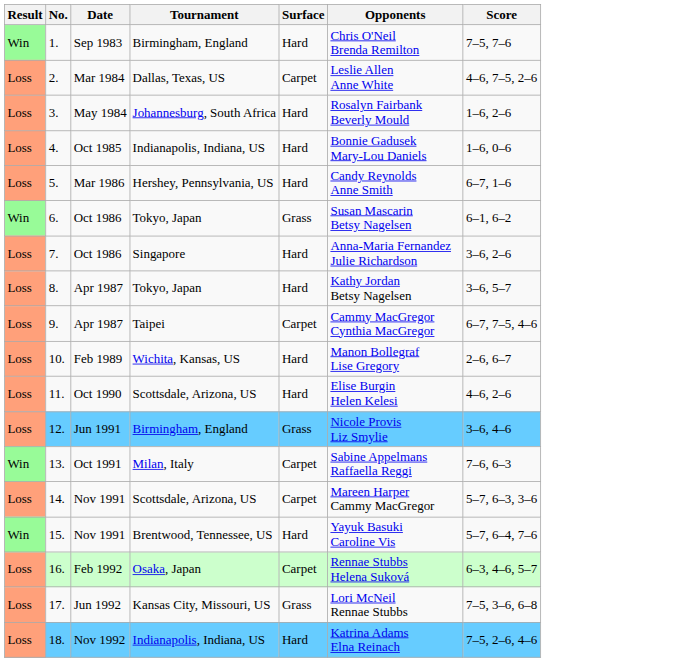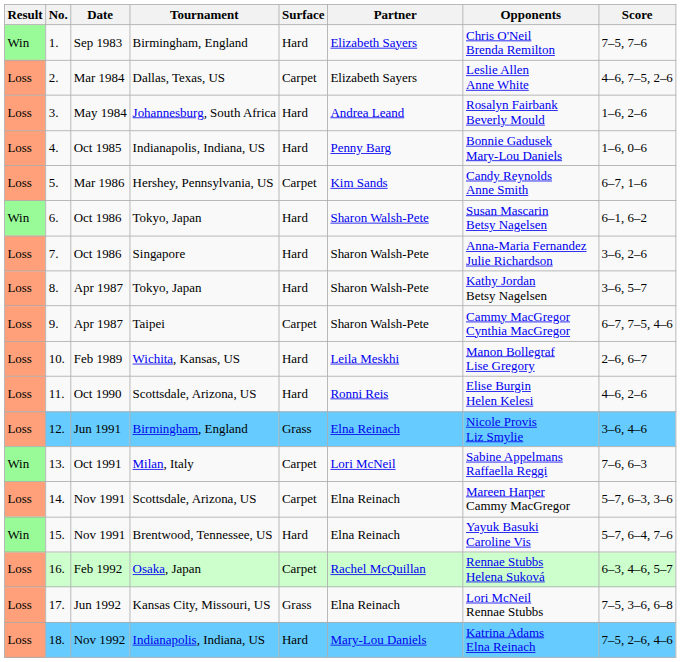 <table class="sortable wikitable">
 <tr>
 <th>Result</th>
 <th>No.</th>
 <th>Date</th>
 <th>Tournament</th>
 <th>Surface</th>
+<th style="width:160px">Partner</th>
 <th style="width:160px">Opponents</th>
 <th>Score</th>
 </tr>
 <tr>
 <td style="background:#98fb98;">Win</td>
 <td>1.</td>
 <td>Sep 1983</td>
 <td>Birmingham, England</td>
 <td>Hard</td>
+<td> <a href='#'>Elizabeth Sayers</a></td>
 <td> <a href='#'>Chris O'Neil</a> <br>  <a href='#'>Brenda Remilton</a></td>
 <td>7–5, 7–6</td>
 </tr>
 <tr>
 <td style="background:#ffa07a;">Loss</td>
 <td>2.</td>
 <td>Mar 1984</td>
 <td>Dallas, Texas, US</td>
 <td>Carpet</td>
+<td> Elizabeth Sayers</td>
 <td> <a href='#'>Leslie Allen</a> <br>  <a href='#'>Anne White</a></td>
 <td>4–6, 7–5, 2–6</td>
 </tr>
 <tr>
 <td style="background:#ffa07a;">Loss</td>
 <td>3.</td>
 <td>May 1984</td>
 <td><a href='#'>Johannesburg</a>, South Africa</td>
 <td>Hard</td>
+<td> <a href='#'>Andrea Leand</a></td>
 <td> <a href='#'>Rosalyn Fairbank</a> <br>  <a href='#'>Beverly Mould</a></td>
 <td>1–6, 2–6</td>
 </tr>
 <tr>
 <td style="background:#ffa07a;">Loss</td>
 <td>4.</td>
 <td>Oct 1985</td>
 <td>Indianapolis, Indiana, US</td>
 <td>Hard</td>
+<td> <a href='#'>Penny Barg</a></td>
 <td> <a href='#'>Bonnie Gadusek</a> <br>  <a href='#'>Mary-Lou Daniels</a></td>
 <td>1–6, 0–6</td>
 </tr>
 <tr>
 <td style="background:#ffa07a;">Loss</td>
 <td>5.</td>
 <td>Mar 1986</td>
 <td>Hershey, Pennsylvania, US</td>
-<td>Hard</td>
+<td>Carpet</td>
+<td> <a href='#'>Kim Sands</a></td>
 <td> <a href='#'>Candy Reynolds</a> <br>  <a href='#'>Anne Smith</a></td>
 <td>6–7, 1–6</td>
 </tr>
 <tr>
 <td style="background:#98fb98;">Win</td>
 <td>6.</td>
 <td>Oct 1986</td>
 <td>Tokyo, Japan</td>
-<td>Grass</td>
+<td>Hard</td>
+<td> <a href='#'>Sharon Walsh-Pete</a></td>
 <td> <a href='#'>Susan Mascarin</a> <br>  <a href='#'>Betsy Nagelsen</a></td>
 <td>6–1, 6–2</td>
 </tr>
 <tr>
 <td style="background:#ffa07a;">Loss</td>
 <td>7.</td>
 <td>Oct 1986</td>
 <td>Singapore</td>
 <td>Hard</td>
+<td> Sharon Walsh-Pete</td>
 <td> <a href='#'>Anna-Maria Fernandez</a> <br>  <a href='#'>Julie Richardson</a></td>
 <td>3–6, 2–6</td>
 </tr>
 <tr>
 <td style="background:#ffa07a;">Loss</td>
 <td>8.</td>
 <td>Apr 1987</td>
 <td>Tokyo, Japan</td>
 <td>Hard</td>
+<td> Sharon Walsh-Pete</td>
 <td> <a href='#'>Kathy Jordan</a> <br>  Betsy Nagelsen</td>
 <td>3–6, 5–7</td>
 </tr>
 <tr>
 <td style="background:#ffa07a;">Loss</td>
 <td>9.</td>
 <td>Apr 1987</td>
 <td>Taipei</td>
 <td>Carpet</td>
+<td> Sharon Walsh-Pete</td>
 <td> <a href='#'>Cammy MacGregor</a> <br>  <a href='#'>Cynthia MacGregor</a></td>
 <td>6–7, 7–5, 4–6</td>
 </tr>
 <tr>
 <td style="background:#ffa07a;">Loss</td>
 <td>10.</td>
 <td>Feb 1989</td>
 <td><a href='#'>Wichita</a>, Kansas, US</td>
 <td>Hard</td>
+<td> <a href='#'>Leila Meskhi</a></td>
 <td> <a href='#'>Manon Bollegraf</a> <br>  <a href='#'>Lise Gregory</a></td>
 <td>2–6, 6–7</td>
 </tr>
 <tr>
 <td style="background:#ffa07a;">Loss</td>
 <td>11.</td>
 <td>Oct 1990</td>
 <td>Scottsdale, Arizona, US</td>
 <td>Hard</td>
+<td> <a href='#'>Ronni Reis</a></td>
 <td> <a href='#'>Elise Burgin</a> <br>  <a href='#'>Helen Kelesi</a></td>
 <td>4–6, 2–6</td>
 </tr>
 <tr style="background:#66ccff;">
 <td style="background:#ffa07a;">Loss</td>
 <td>12.</td>
 <td>Jun 1991</td>
 <td><a href='#'>Birmingham</a>, England</td>
 <td>Grass</td>
+<td> <a href='#'>Elna Reinach</a></td>
 <td> <a href='#'>Nicole Provis</a> <br>  <a href='#'>Liz Smylie</a></td>
 <td>3–6, 4–6</td>
 </tr>
 <tr>
 <td style="background:#98fb98;">Win</td>
 <td>13.</td>
 <td>Oct 1991</td>
 <td><a href='#'>Milan</a>, Italy</td>
 <td>Carpet</td>
+<td> <a href='#'>Lori McNeil</a></td>
 <td> <a href='#'>Sabine Appelmans</a> <br>  <a href='#'>Raffaella Reggi</a></td>
 <td>7–6, 6–3</td>
 </tr>
 <tr>
 <td style="background:#ffa07a;">Loss</td>
 <td>14.</td>
 <td>Nov 1991</td>
 <td>Scottsdale, Arizona, US</td>
 <td>Carpet</td>
+<td> Elna Reinach</td>
 <td> <a href='#'>Mareen Harper</a> <br>  Cammy MacGregor</td>
 <td>5–7, 6–3, 3–6</td>
 </tr>
 <tr>
 <td style="background:#98fb98;">Win</td>
 <td>15.</td>
 <td>Nov 1991</td>
 <td>Brentwood, Tennessee, US</td>
 <td>Hard</td>
+<td> Elna Reinach</td>
 <td> <a href='#'>Yayuk Basuki</a> <br>  <a href='#'>Caroline Vis</a></td>
 <td>5–7, 6–4, 7–6</td>
 </tr>
 <tr style="background:#ccffcc;">
 <td style="background:#ffa07a;">Loss</td>
 <td>16.</td>
 <td>Feb 1992</td>
 <td><a href='#'>Osaka</a>, Japan</td>
 <td>Carpet</td>
+<td> <a href='#'>Rachel McQuillan</a></td>
 <td> <a href='#'>Rennae Stubbs</a> <br>  <a href='#'>Helena Suková</a></td>
 <td>6–3, 4–6, 5–7</td>
 </tr>
 <tr>
 <td style="background:#ffa07a;">Loss</td>
 <td>17.</td>
 <td>Jun 1992</td>
 <td>Kansas City, Missouri, US</td>
 <td>Grass</td>
+<td> Elna Reinach</td>
 <td> <a href='#'>Lori McNeil</a> <br>  Rennae Stubbs</td>
 <td>7–5, 3–6, 6–8</td>
 </tr>
 <tr style="background:#66ccff;">
 <td style="background:#ffa07a;">Loss</td>
 <td>18.</td>
 <td>Nov 1992</td>
 <td><a href='#'>Indianapolis</a>, Indiana, US</td>
 <td>Hard</td>
+<td> <a href='#'>Mary-Lou Daniels</a></td>
 <td> <a href='#'>Katrina Adams</a> <br>  <a href='#'>Elna Reinach</a></td>
 <td>7–5, 2–6, 4–6</td>
 </tr>
 </table>
